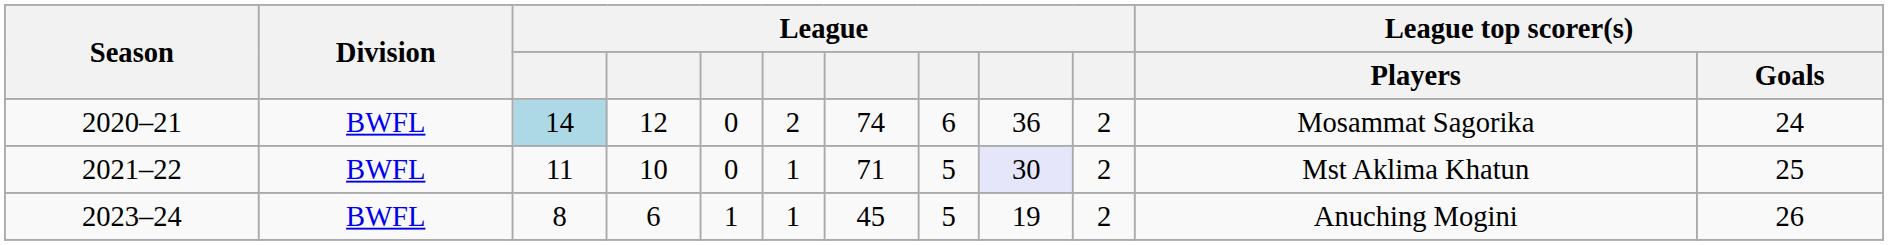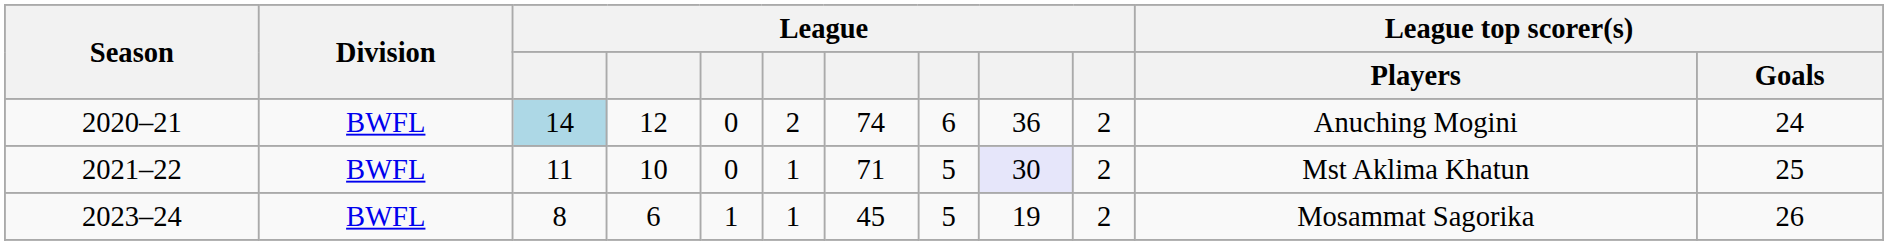 <table class="wikitable sortable" style="text-align: center; font-size: 95%; width: 1000px"">
 <tr>
 <th rowspan="2">Season</th>
 <th rowspan="2"><strong>Division</strong></th>
 <th colspan="8">League</th>
 <th colspan="2">League top scorer(s)</th>
 </tr>
 <tr>
 <th></th>
 <th></th>
 <th></th>
 <th></th>
 <th></th>
 <th></th>
 <th></th>
 <th></th>
 <th>Players</th>
 <th>Goals</th>
 </tr>
 <tr>
 <td>2020–21</td>
 <td><a href='#'>BWFL</a></td>
 <td style="background: lightblue;">14</td>
 <td>12</td>
 <td>0</td>
 <td>2</td>
 <td>74</td>
 <td>6</td>
 <td>36</td>
 <td>2</td>
-<td> Mosammat Sagorika</td>
+<td> Anuching Mogini</td>
 <td>24</td>
 </tr>
 <tr>
 <td>2021–22</td>
 <td><a href='#'>BWFL</a></td>
 <td>11</td>
 <td>10</td>
 <td>0</td>
 <td>1</td>
 <td>71</td>
 <td>5</td>
 <td style="background: lavender;">30</td>
 <td>2</td>
 <td> Mst Aklima Khatun</td>
 <td>25</td>
 </tr>
 <tr>
 <td>2023–24</td>
 <td><a href='#'>BWFL</a></td>
 <td>8</td>
 <td>6</td>
 <td>1</td>
 <td>1</td>
 <td>45</td>
 <td>5</td>
 <td>19</td>
 <td>2</td>
-<td> Anuching Mogini</td>
+<td> Mosammat Sagorika</td>
 <td>26</td>
 </tr>
 </table>
